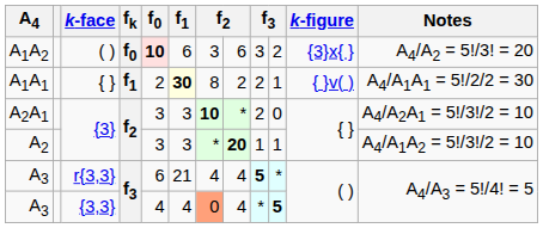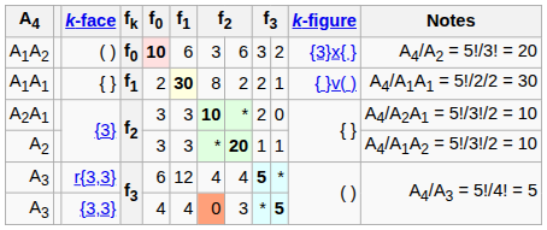 <table class=wikitable>
 <tr>
 <th>A<sub>4</sub></th>
 <th></th>
 <th><a href='#'><em>k</em>-face</a></th>
 <th>f<sub>k</sub></th>
 <th>f<sub>0</sub></th>
 <th colspan=1>f<sub>1</sub></th>
 <th colspan=2>f<sub>2</sub></th>
 <th colspan=2>f<sub>3</sub></th>
 <th><a href='#'><em>k</em>-figure</a></th>
 <th>Notes</th>
 </tr>
 <tr align=right>
 <td>A<sub>1</sub>A<sub>2</sub></td>
 <td></td>
 <td>( )</td>
 <th>f<sub>0</sub></th>
 <td BGCOLOR="#ffe0e0"><strong>10</strong></td>
 <td>6</td>
 <td>3</td>
 <td>6</td>
 <td>3</td>
 <td>2</td>
 <td><a href='#'>{3}x{ }</a></td>
 <td>A<sub>4</sub>/A<sub>2</sub> = 5!/3! = 20</td>
 </tr>
 <tr align=right>
 <td>A<sub>1</sub>A<sub>1</sub></td>
 <td></td>
 <td>{ }</td>
 <th>f<sub>1</sub></th>
 <td>2</td>
 <td BGCOLOR="#ffffe0"><strong>30</strong></td>
 <td>8</td>
 <td>2</td>
 <td>2</td>
 <td>1</td>
 <td><a href='#'>{ }v( )</a></td>
 <td>A<sub>4</sub>/A<sub>1</sub>A<sub>1</sub> = 5!/2/2 = 30</td>
 </tr>
 <tr align=right>
 <td>A<sub>2</sub>A<sub>1</sub></td>
 <td></td>
 <td rowspan=2><a href='#'>{3}</a></td>
 <th rowspan=2>f<sub>2</sub></th>
 <td>3</td>
 <td>3</td>
 <td BGCOLOR="#e0ffe0"><strong>10</strong></td>
 <td BGCOLOR="#e0ffe0">*</td>
 <td>2</td>
 <td>0</td>
 <td rowspan=2>{ }</td>
 <td>A<sub>4</sub>/A<sub>2</sub>A<sub>1</sub> = 5!/3!/2 = 10</td>
 </tr>
 <tr align=right>
 <td>A<sub>2</sub></td>
 <td></td>
 <td>3</td>
 <td>3</td>
 <td BGCOLOR="#e0ffe0">*</td>
 <td BGCOLOR="#e0ffe0"><strong>20</strong></td>
 <td>1</td>
 <td>1</td>
 <td>A<sub>4</sub>/A<sub>1</sub>A<sub>2</sub> = 5!/3!/2 = 10</td>
 </tr>
 <tr align=right>
 <td>A<sub>3</sub></td>
 <td></td>
 <td><a href='#'>r{3,3}</a></td>
 <th rowspan=2>f<sub>3</sub></th>
 <td>6</td>
-<td>21</td>
+<td>12</td>
 <td>4</td>
 <td>4</td>
 <td BGCOLOR="#e0ffff"><strong>5</strong></td>
 <td BGCOLOR="#e0ffff">*</td>
 <td rowspan=2>( )</td>
 <td rowspan=2>A<sub>4</sub>/A<sub>3</sub> = 5!/4! = 5</td>
 </tr>
 <tr align=right>
 <td>A<sub>3</sub></td>
 <td></td>
 <td><a href='#'>{3,3}</a></td>
 <td>4</td>
 <td>4</td>
 <td style="background: lightsalmon;">0</td>
-<td>4</td>
+<td>3</td>
 <td BGCOLOR="#e0ffff">*</td>
 <td BGCOLOR="#e0ffff"><strong>5</strong></td>
 </tr>
 </table>
